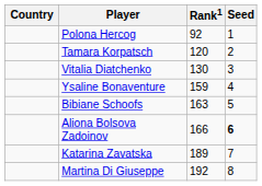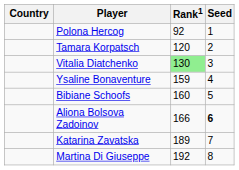 <table class="sortable wikitable">
 <tr>
 <th width="70">Country</th>
 <th width="175">Player</th>
 <th>Rank<sup>1</sup></th>
 <th>Seed</th>
 </tr>
 <tr>
 <td></td>
 <td><a href='#'>Polona Hercog</a></td>
 <td>92</td>
 <td>1</td>
 </tr>
 <tr>
 <td></td>
 <td><a href='#'>Tamara Korpatsch</a></td>
 <td>120</td>
 <td>2</td>
 </tr>
 <tr>
 <td></td>
 <td><a href='#'>Vitalia Diatchenko</a></td>
-<td>130</td>
+<td style="background: lightgreen;">130</td>
 <td>3</td>
 </tr>
 <tr>
 <td></td>
 <td><a href='#'>Ysaline Bonaventure</a></td>
 <td>159</td>
 <td>4</td>
 </tr>
 <tr>
 <td></td>
 <td><a href='#'>Bibiane Schoofs</a></td>
-<td>163</td>
+<td>160</td>
 <td>5</td>
 </tr>
 <tr>
 <td></td>
 <td><a href='#'>Aliona Bolsova Zadoinov</a></td>
 <td>166</td>
 <td><strong>6</strong></td>
 </tr>
 <tr>
 <td></td>
 <td><a href='#'>Katarina Zavatska</a></td>
 <td>189</td>
 <td>7</td>
 </tr>
 <tr>
 <td></td>
 <td><a href='#'>Martina Di Giuseppe</a></td>
 <td>192</td>
 <td>8</td>
 </tr>
 </table>
